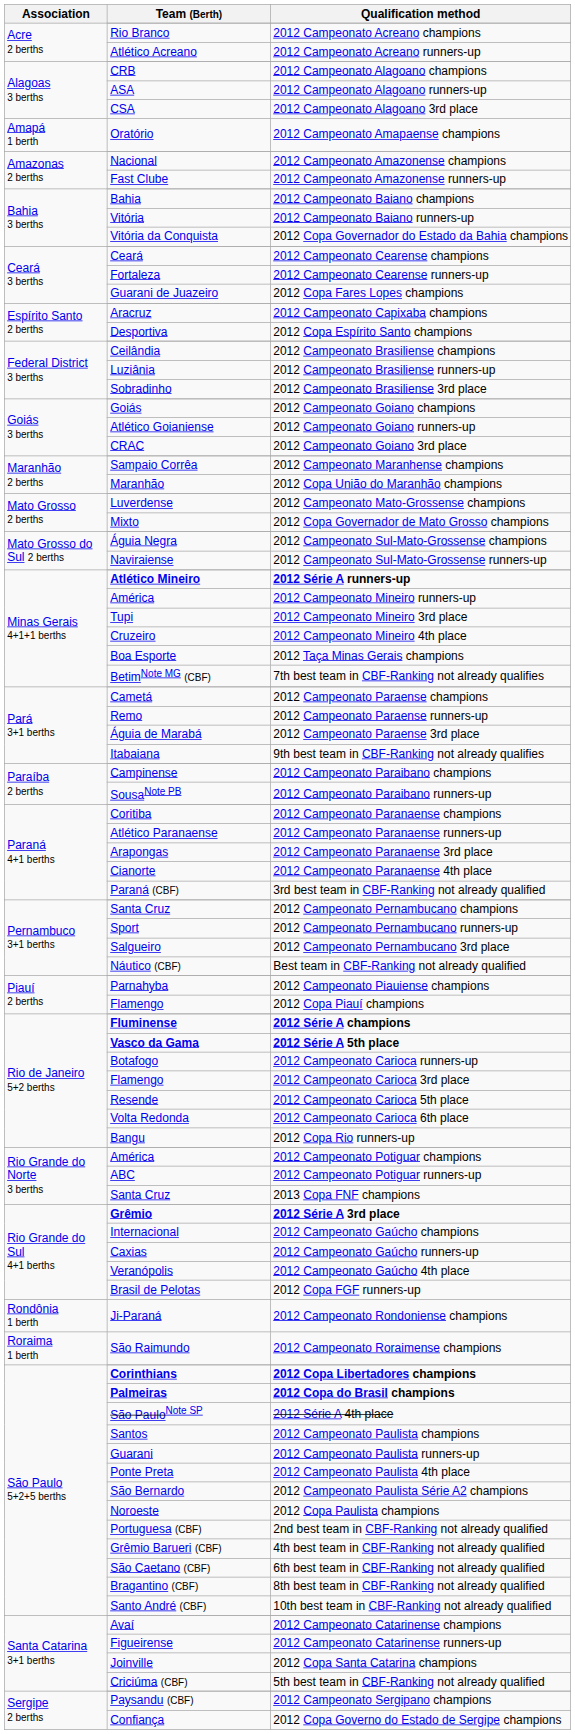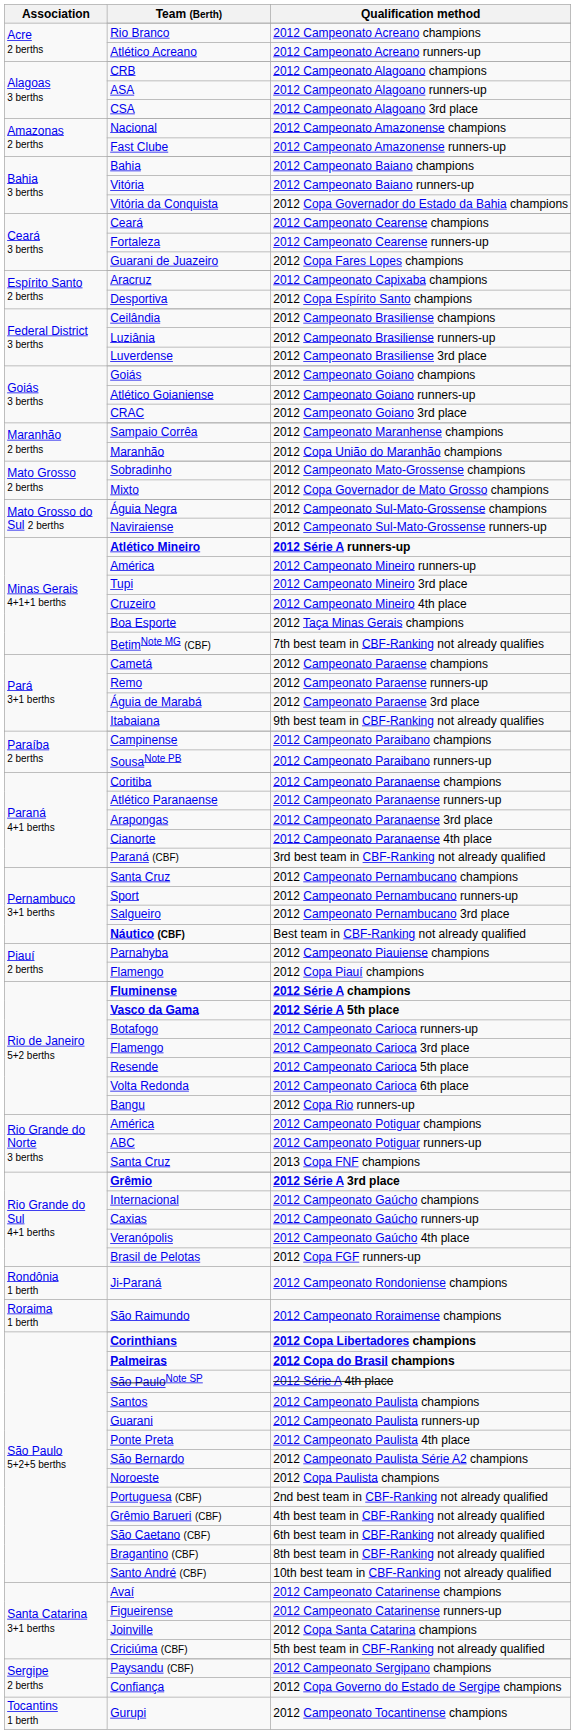 <table class="wikitable">
 <tr>
 <th width=130>Association</th>
 <th width=210>Team <small>(Berth)</small></th>
 <th>Qualification method</th>
 </tr>
 <tr>
 <td rowspan="3"> <a href='#'>Acre</a><br><small>2 berths</small></td>
 </tr>
 <tr>
 <td><a href='#'>Rio Branco</a></td>
 <td><a href='#'>2012 Campeonato Acreano</a> champions</td>
 </tr>
 <tr>
 <td><a href='#'>Atlético Acreano</a></td>
 <td><a href='#'>2012 Campeonato Acreano</a> runners-up</td>
 </tr>
 <tr>
 <td rowspan="4"> <a href='#'>Alagoas</a><br><small>3 berths</small></td>
 </tr>
 <tr>
 <td><a href='#'>CRB</a></td>
 <td><a href='#'>2012 Campeonato Alagoano</a> champions</td>
 </tr>
 <tr>
 <td><a href='#'>ASA</a></td>
 <td><a href='#'>2012 Campeonato Alagoano</a> runners-up</td>
 </tr>
 <tr>
 <td><a href='#'>CSA</a></td>
 <td><a href='#'>2012 Campeonato Alagoano</a> 3rd place</td>
-</tr>
-<tr>
-<td> <a href='#'>Amapá</a><br><small>1 berth</small></td>
-<td><a href='#'>Oratório</a></td>
-<td><a href='#'>2012 Campeonato Amapaense</a> champions</td>
 </tr>
 <tr>
 <td rowspan="3"> <a href='#'>Amazonas</a><br><small>2 berths</small></td>
 </tr>
 <tr>
 <td><a href='#'>Nacional</a></td>
 <td><a href='#'>2012 Campeonato Amazonense</a> champions</td>
 </tr>
 <tr>
 <td><a href='#'>Fast Clube</a></td>
 <td><a href='#'>2012 Campeonato Amazonense</a> runners-up</td>
 </tr>
 <tr>
 <td rowspan="4"> <a href='#'>Bahia</a><br><small>3 berths</small></td>
 </tr>
 <tr>
 <td><a href='#'>Bahia</a></td>
 <td><a href='#'>2012 Campeonato Baiano</a> champions</td>
 </tr>
 <tr>
 <td><a href='#'>Vitória</a></td>
 <td><a href='#'>2012 Campeonato Baiano</a> runners-up</td>
 </tr>
 <tr>
 <td><a href='#'>Vitória da Conquista</a></td>
 <td>2012 <a href='#'>Copa Governador do Estado da Bahia</a> champions</td>
 </tr>
 <tr>
 <td rowspan="4"> <a href='#'>Ceará</a><br><small>3 berths</small></td>
 </tr>
 <tr>
 <td><a href='#'>Ceará</a></td>
 <td><a href='#'>2012 Campeonato Cearense</a> champions</td>
 </tr>
 <tr>
 <td><a href='#'>Fortaleza</a></td>
 <td><a href='#'>2012 Campeonato Cearense</a> runners-up</td>
 </tr>
 <tr>
 <td><a href='#'>Guarani de Juazeiro</a></td>
 <td>2012 <a href='#'>Copa Fares Lopes</a> champions</td>
 </tr>
 <tr>
 <td rowspan="3"> <a href='#'>Espírito Santo</a><br> <small>2 berths</small></td>
 </tr>
 <tr>
 <td><a href='#'>Aracruz</a></td>
 <td><a href='#'>2012 Campeonato Capixaba</a> champions</td>
 </tr>
 <tr>
 <td><a href='#'>Desportiva</a></td>
 <td>2012 <a href='#'>Copa Espírito Santo</a> champions</td>
 </tr>
 <tr>
 <td rowspan="4"> <a href='#'>Federal District</a><br><small>3 berths</small></td>
 </tr>
 <tr>
 <td><a href='#'>Ceilândia</a></td>
 <td>2012 <a href='#'>Campeonato Brasiliense</a> champions</td>
 </tr>
 <tr>
 <td><a href='#'>Luziânia</a></td>
 <td>2012 <a href='#'>Campeonato Brasiliense</a> runners-up</td>
 </tr>
 <tr>
-<td><a href='#'>Sobradinho</a></td>
+<td><a href='#'>Luverdense</a></td>
 <td>2012 <a href='#'>Campeonato Brasiliense</a> 3rd place</td>
 </tr>
 <tr>
 <td rowspan="4"> <a href='#'>Goiás</a><br><small>3 berths</small></td>
 </tr>
 <tr>
 <td><a href='#'>Goiás</a></td>
 <td>2012 <a href='#'>Campeonato Goiano</a> champions</td>
 </tr>
 <tr>
 <td><a href='#'>Atlético Goianiense</a></td>
 <td>2012 <a href='#'>Campeonato Goiano</a> runners-up</td>
 </tr>
 <tr>
 <td><a href='#'>CRAC</a></td>
 <td>2012 <a href='#'>Campeonato Goiano</a> 3rd place</td>
 </tr>
 <tr>
 <td rowspan="3"> <a href='#'>Maranhão</a><br><small>2 berths</small></td>
 </tr>
 <tr>
 <td><a href='#'>Sampaio Corrêa</a></td>
 <td>2012 <a href='#'>Campeonato Maranhense</a> champions</td>
 </tr>
 <tr>
 <td><a href='#'>Maranhão</a></td>
 <td>2012 <a href='#'>Copa União do Maranhão</a> champions</td>
 </tr>
 <tr>
 <td rowspan="3"> <a href='#'>Mato Grosso</a><br><small>2 berths</small></td>
 </tr>
 <tr>
-<td><a href='#'>Luverdense</a></td>
+<td><a href='#'>Sobradinho</a></td>
 <td>2012 <a href='#'>Campeonato Mato-Grossense</a> champions</td>
 </tr>
 <tr>
 <td><a href='#'>Mixto</a></td>
 <td>2012 <a href='#'>Copa Governador de Mato Grosso</a> champions</td>
 </tr>
 <tr>
 <td rowspan="3"> <a href='#'>Mato Grosso do Sul</a> <small>2 berths</small></td>
 </tr>
 <tr>
 <td><a href='#'>Águia Negra</a></td>
 <td>2012 <a href='#'>Campeonato Sul-Mato-Grossense</a> champions</td>
 </tr>
 <tr>
 <td><a href='#'>Naviraiense</a></td>
 <td>2012 <a href='#'>Campeonato Sul-Mato-Grossense</a> runners-up</td>
 </tr>
 <tr>
 <td rowspan="7"> <a href='#'>Minas Gerais</a><br><small>4+1+1 berths</small></td>
 </tr>
 <tr>
 <td><strong><a href='#'>Atlético Mineiro</a></strong></td>
 <td><strong><a href='#'>2012 Série A</a> runners-up</strong></td>
 </tr>
 <tr>
 <td><a href='#'>América</a></td>
 <td><a href='#'>2012 Campeonato Mineiro</a> runners-up</td>
 </tr>
 <tr>
 <td><a href='#'>Tupi</a></td>
 <td><a href='#'>2012 Campeonato Mineiro</a> 3rd place</td>
 </tr>
 <tr>
 <td><a href='#'>Cruzeiro</a></td>
 <td><a href='#'>2012 Campeonato Mineiro</a> 4th place</td>
 </tr>
 <tr>
 <td><a href='#'>Boa Esporte</a></td>
 <td>2012 <a href='#'>Taça Minas Gerais</a> champions</td>
 </tr>
 <tr>
 <td><a href='#'>Betim</a><sup><a href='#'>Note MG</a></sup> <small>(CBF)</small></td>
 <td>7th best team in <a href='#'>CBF-Ranking</a> not already qualifies</td>
 </tr>
 <tr>
 <td rowspan="5"> <a href='#'>Pará</a><br><small>3+1 berths</small></td>
 </tr>
 <tr>
 <td><a href='#'>Cametá</a></td>
 <td>2012 <a href='#'>Campeonato Paraense</a> champions</td>
 </tr>
 <tr>
 <td><a href='#'>Remo</a></td>
 <td>2012 <a href='#'>Campeonato Paraense</a> runners-up</td>
 </tr>
 <tr>
 <td><a href='#'>Águia de Marabá</a></td>
 <td>2012 <a href='#'>Campeonato Paraense</a> 3rd place</td>
 </tr>
 <tr>
 <td><a href='#'>Itabaiana</a></td>
 <td>9th best team in <a href='#'>CBF-Ranking</a> not already qualifies</td>
 </tr>
 <tr>
 <td rowspan="3"> <a href='#'>Paraíba</a><br><small>2 berths</small></td>
 </tr>
 <tr>
 <td><a href='#'>Campinense</a></td>
 <td><a href='#'>2012 Campeonato Paraibano</a> champions</td>
 </tr>
 <tr>
 <td><a href='#'>Sousa</a><sup><a href='#'>Note PB</a></sup></td>
 <td><a href='#'>2012 Campeonato Paraibano</a> runners-up</td>
 </tr>
 <tr>
 <td rowspan="6"> <a href='#'>Paraná</a><br><small>4+1 berths</small></td>
 </tr>
 <tr>
 <td><a href='#'>Coritiba</a></td>
 <td><a href='#'>2012 Campeonato Paranaense</a> champions</td>
 </tr>
 <tr>
 <td><a href='#'>Atlético Paranaense</a></td>
 <td><a href='#'>2012 Campeonato Paranaense</a> runners-up</td>
 </tr>
 <tr>
 <td><a href='#'>Arapongas</a></td>
 <td><a href='#'>2012 Campeonato Paranaense</a> 3rd place</td>
 </tr>
 <tr>
 <td><a href='#'>Cianorte</a></td>
 <td><a href='#'>2012 Campeonato Paranaense</a> 4th place</td>
 </tr>
 <tr>
 <td><a href='#'>Paraná</a> <small>(CBF)</small></td>
 <td>3rd best team in <a href='#'>CBF-Ranking</a> not already qualified</td>
 </tr>
 <tr>
 <td rowspan="5"> <a href='#'>Pernambuco</a><br><small>3+1 berths</small></td>
 </tr>
 <tr>
 <td><a href='#'>Santa Cruz</a></td>
 <td>2012 <a href='#'>Campeonato Pernambucano</a> champions</td>
 </tr>
 <tr>
 <td><a href='#'>Sport</a></td>
 <td>2012 <a href='#'>Campeonato Pernambucano</a> runners-up</td>
 </tr>
 <tr>
 <td><a href='#'>Salgueiro</a></td>
 <td>2012 <a href='#'>Campeonato Pernambucano</a> 3rd place</td>
 </tr>
 <tr>
-<td><a href='#'>Náutico</a> <small>(CBF)</small></td>
+<td><strong><a href='#'>Náutico</a> <small>(CBF)</small></strong></td>
 <td>Best team in <a href='#'>CBF-Ranking</a> not already qualified</td>
 </tr>
 <tr>
 <td rowspan="3"> <a href='#'>Piauí</a><br><small>2 berths</small></td>
 </tr>
 <tr>
 <td><a href='#'>Parnahyba</a></td>
 <td>2012 <a href='#'>Campeonato Piauiense</a> champions</td>
 </tr>
 <tr>
 <td><a href='#'>Flamengo</a></td>
 <td>2012 <a href='#'>Copa Piauí</a> champions</td>
 </tr>
 <tr>
 <td rowspan="8"> <a href='#'>Rio de Janeiro</a><br><small>5+2 berths</small></td>
 </tr>
 <tr>
 <td><strong><a href='#'>Fluminense</a></strong></td>
 <td><strong><a href='#'>2012 Série A</a> champions</strong></td>
 </tr>
 <tr>
 <td><strong><a href='#'>Vasco da Gama</a></strong></td>
 <td><strong><a href='#'>2012 Série A</a> 5th place</strong></td>
 </tr>
 <tr>
 <td><a href='#'>Botafogo</a></td>
 <td><a href='#'>2012 Campeonato Carioca</a> runners-up</td>
 </tr>
 <tr>
 <td><a href='#'>Flamengo</a></td>
 <td><a href='#'>2012 Campeonato Carioca</a>  3rd place</td>
 </tr>
 <tr>
 <td><a href='#'>Resende</a></td>
 <td><a href='#'>2012 Campeonato Carioca</a> 5th place</td>
 </tr>
 <tr>
 <td><a href='#'>Volta Redonda</a></td>
 <td><a href='#'>2012 Campeonato Carioca</a> 6th place</td>
 </tr>
 <tr>
 <td><a href='#'>Bangu</a></td>
 <td>2012 <a href='#'>Copa Rio</a> runners-up</td>
 </tr>
 <tr>
 <td rowspan="4"> <a href='#'>Rio Grande do Norte</a><br><small>3 berths</small></td>
 </tr>
 <tr>
 <td><a href='#'>América</a></td>
 <td><a href='#'>2012 Campeonato Potiguar</a> champions</td>
 </tr>
 <tr>
 <td><a href='#'>ABC</a></td>
 <td><a href='#'>2012 Campeonato Potiguar</a> runners-up</td>
 </tr>
 <tr>
 <td><a href='#'>Santa Cruz</a></td>
 <td>2013 <a href='#'>Copa FNF</a> champions</td>
 </tr>
 <tr>
 <td rowspan="6"> <a href='#'>Rio Grande do Sul</a><br><small>4+1 berths</small></td>
 </tr>
 <tr>
 <td><strong><a href='#'>Grêmio</a></strong></td>
 <td><strong><a href='#'>2012 Série A</a> 3rd place</strong></td>
 </tr>
 <tr>
 <td><a href='#'>Internacional</a></td>
 <td><a href='#'>2012 Campeonato Gaúcho</a> champions</td>
 </tr>
 <tr>
 <td><a href='#'>Caxias</a></td>
 <td><a href='#'>2012 Campeonato Gaúcho</a> runners-up</td>
 </tr>
 <tr>
 <td><a href='#'>Veranópolis</a></td>
 <td><a href='#'>2012 Campeonato Gaúcho</a> 4th place</td>
 </tr>
 <tr>
 <td><a href='#'>Brasil de Pelotas</a></td>
 <td>2012 <a href='#'>Copa FGF</a> runners-up</td>
 </tr>
 <tr>
 <td> <a href='#'>Rondônia</a><br><small>1 berth</small></td>
 <td><a href='#'>Ji-Paraná</a></td>
 <td><a href='#'>2012 Campeonato Rondoniense</a> champions</td>
 </tr>
 <tr>
 <td> <a href='#'>Roraima</a><br><small>1 berth</small></td>
 <td><a href='#'>São Raimundo</a></td>
 <td><a href='#'>2012 Campeonato Roraimense</a> champions</td>
 </tr>
 <tr>
 <td rowspan="14"> <a href='#'>São Paulo</a> <br><small>5+2+5 berths</small></td>
 </tr>
 <tr>
 <td><strong><a href='#'>Corinthians</a></strong></td>
 <td><strong><a href='#'>2012 Copa Libertadores</a> champions</strong></td>
 </tr>
 <tr>
 <td><strong><a href='#'>Palmeiras</a></strong></td>
 <td><strong><a href='#'>2012 Copa do Brasil</a> champions</strong></td>
 </tr>
 <tr>
 <td><s><a href='#'>São Paulo</a></s><sup><a href='#'>Note SP</a></sup></td>
 <td><s><a href='#'>2012 Série A</a> 4th place</s></td>
 </tr>
 <tr>
 <td><a href='#'>Santos</a></td>
 <td><a href='#'>2012 Campeonato Paulista</a> champions</td>
 </tr>
 <tr>
 <td><a href='#'>Guarani</a></td>
 <td><a href='#'>2012 Campeonato Paulista</a> runners-up</td>
 </tr>
 <tr>
 <td><a href='#'>Ponte Preta</a></td>
 <td><a href='#'>2012 Campeonato Paulista</a> 4th place</td>
 </tr>
 <tr>
 <td><a href='#'>São Bernardo</a></td>
 <td>2012 <a href='#'>Campeonato Paulista Série A2</a> champions</td>
 </tr>
 <tr>
 <td><a href='#'>Noroeste</a></td>
 <td>2012 <a href='#'>Copa Paulista</a> champions</td>
 </tr>
 <tr>
 <td><a href='#'>Portuguesa</a> <small>(CBF)</small></td>
 <td>2nd best team in <a href='#'>CBF-Ranking</a> not already qualified</td>
 </tr>
 <tr>
 <td><a href='#'>Grêmio Barueri</a> <small>(CBF)</small></td>
 <td>4th best team in <a href='#'>CBF-Ranking</a> not already qualified</td>
 </tr>
 <tr>
 <td><a href='#'>São Caetano</a> <small>(CBF)</small></td>
 <td>6th best team in <a href='#'>CBF-Ranking</a> not already qualified</td>
 </tr>
 <tr>
 <td><a href='#'>Bragantino</a> <small>(CBF)</small></td>
 <td>8th best team in <a href='#'>CBF-Ranking</a> not already qualified</td>
 </tr>
 <tr>
 <td><a href='#'>Santo André</a> <small>(CBF)</small></td>
 <td>10th best team in <a href='#'>CBF-Ranking</a> not already qualified</td>
 </tr>
 <tr>
 <td rowspan="5">  <a href='#'>Santa Catarina</a> <br><small>3+1 berths</small></td>
 </tr>
 <tr>
 <td><a href='#'>Avaí</a></td>
 <td><a href='#'>2012 Campeonato Catarinense</a> champions</td>
 </tr>
 <tr>
 <td><a href='#'>Figueirense</a></td>
 <td><a href='#'>2012 Campeonato Catarinense</a> runners-up</td>
 </tr>
 <tr>
 <td><a href='#'>Joinville</a></td>
 <td>2012 <a href='#'>Copa Santa Catarina</a> champions</td>
 </tr>
 <tr>
 <td><a href='#'>Criciúma</a> <small>(CBF)</small></td>
 <td>5th best team in <a href='#'>CBF-Ranking</a> not already qualified</td>
 </tr>
 <tr>
 <td rowspan="3"> <a href='#'>Sergipe</a><br><small>2 berths</small></td>
 </tr>
 <tr>
 <td><a href='#'>Paysandu</a> <small>(CBF)</small></td>
 <td><a href='#'>2012 Campeonato Sergipano</a> champions</td>
 </tr>
 <tr>
 <td><a href='#'>Confiança</a></td>
 <td>2012 <a href='#'>Copa Governo do Estado de Sergipe</a> champions</td>
 </tr>
+<tr>
+<td> <a href='#'>Tocantins</a><br><small>1 berth</small></td>
+<td><a href='#'>Gurupi</a></td>
+<td>2012 <a href='#'>Campeonato Tocantinense</a> champions</td>
+</tr>
 </table>
